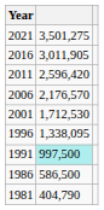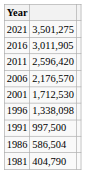 <table class="wikitable sortable">
 <tr>
 <th>Year</th>
 <th><a href='#'></a></th>
 <th></th>
 </tr>
 <tr>
 <td>2021</td>
 <td>3,501,275</td>
 <td></td>
 </tr>
 <tr>
 <td>2016</td>
 <td>3,011,905</td>
 <td></td>
 </tr>
 <tr>
 <td>2011</td>
 <td>2,596,420</td>
 <td></td>
 </tr>
 <tr>
 <td>2006</td>
 <td>2,176,570</td>
 <td></td>
 </tr>
 <tr>
 <td>2001</td>
 <td>1,712,530</td>
 <td></td>
 </tr>
 <tr>
 <td>1996</td>
-<td>1,338,095</td>
+<td>1,338,098</td>
 <td></td>
 </tr>
 <tr>
 <td>1991</td>
-<td style="background: paleturquoise;">997,500</td>
+<td>997,500</td>
 <td></td>
 </tr>
 <tr>
 <td>1986</td>
-<td>586,500</td>
+<td>586,504</td>
 <td></td>
 </tr>
 <tr>
 <td>1981</td>
 <td>404,790</td>
 <td></td>
 </tr>
 </table>
